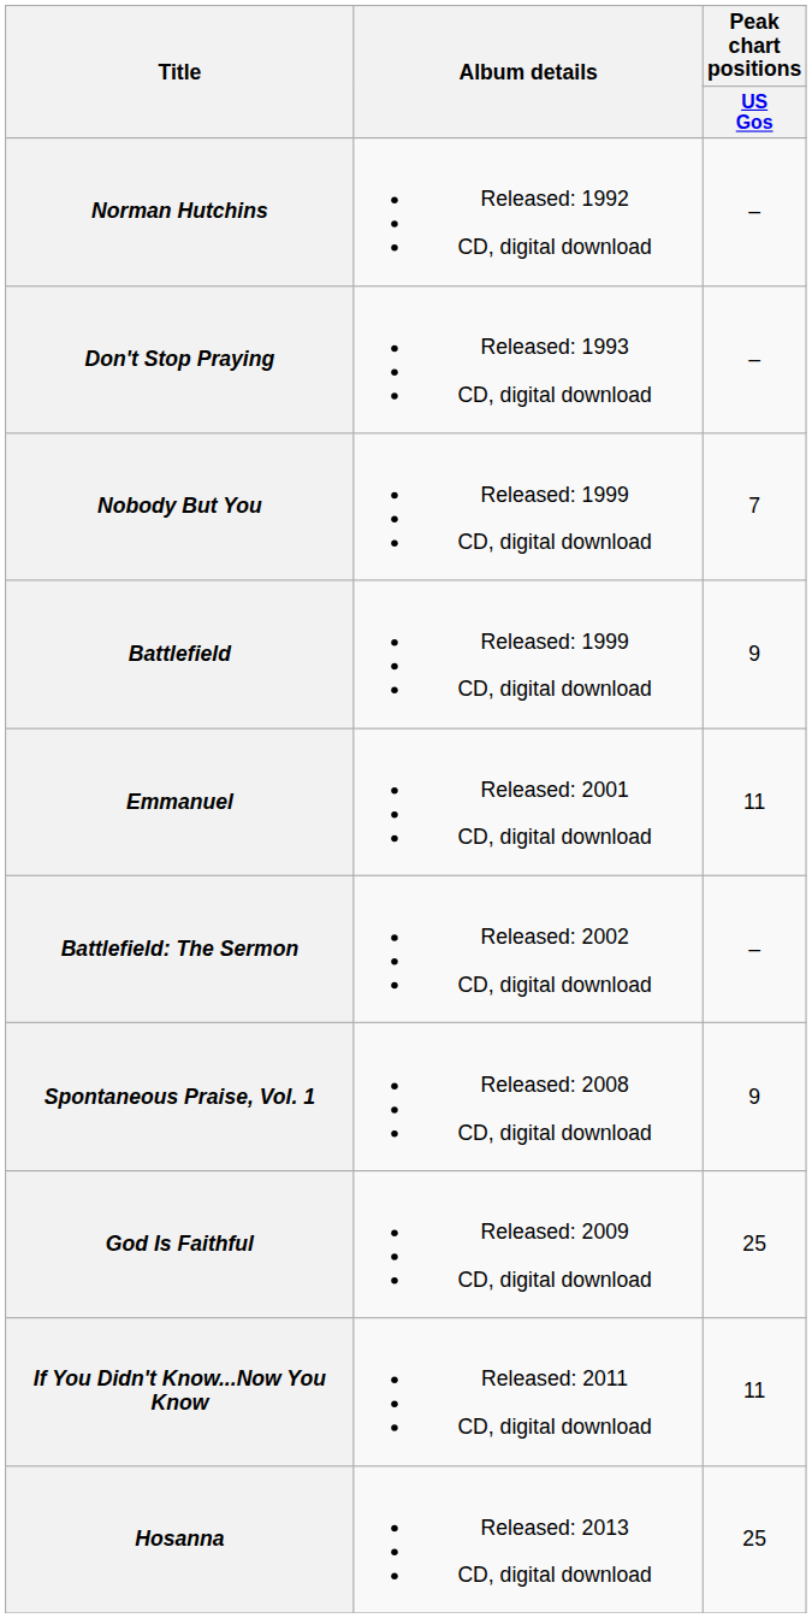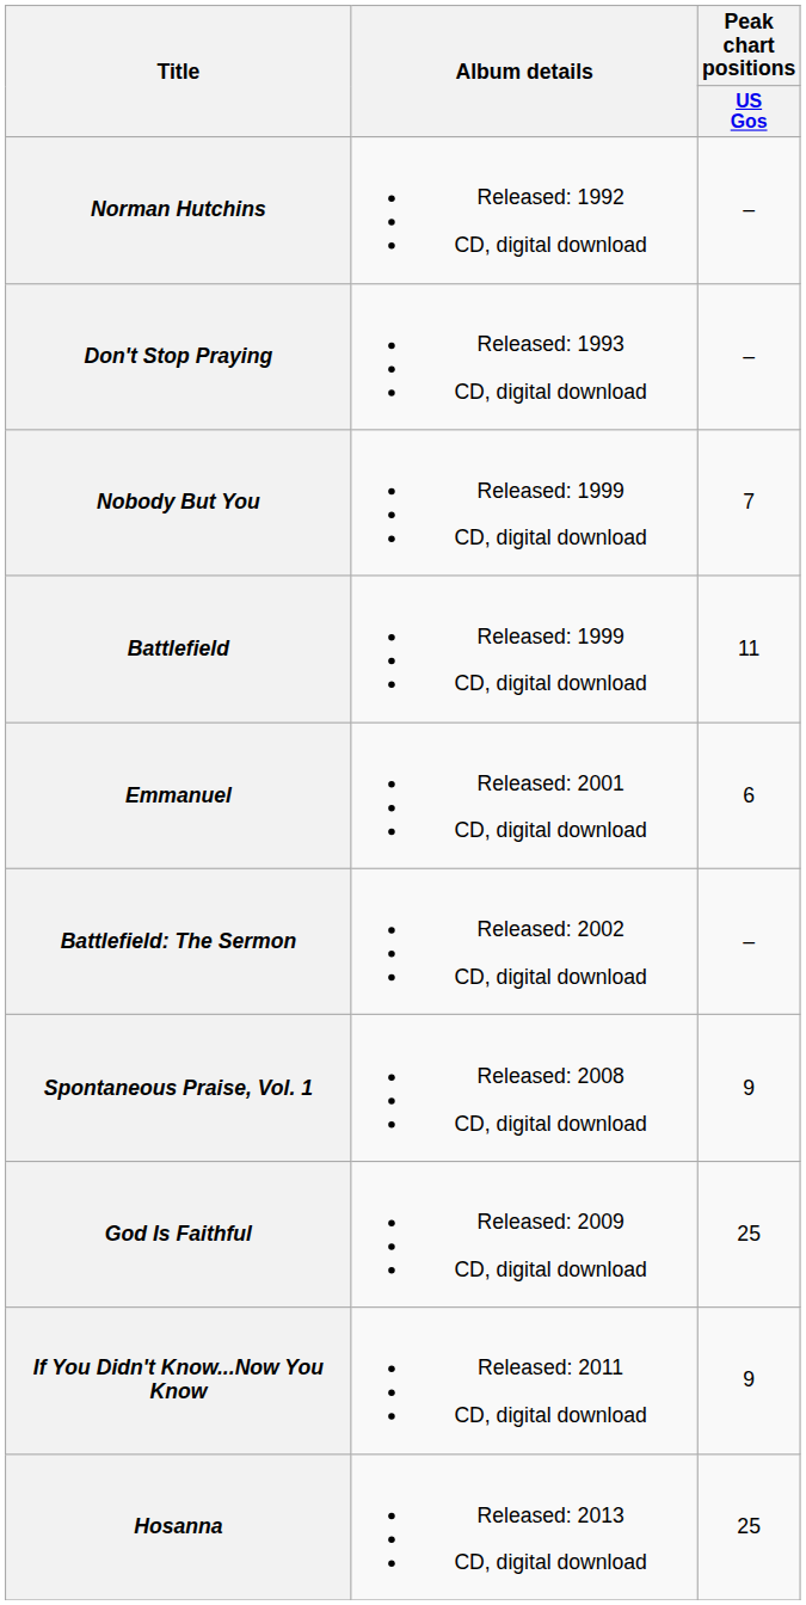 <table class="wikitable plainrowheaders" style="text-align:center;">
 <tr>
 <th scope="col" rowspan="2" style="width:16em;">Title</th>
 <th scope="col" rowspan="2" style="width:16em;">Album details</th>
 <th scope="col" colspan="1">Peak chart positions</th>
 </tr>
 <tr>
 <th style="width:3em; font-size:90%"><a href='#'>US<br>Gos</a></th>
 </tr>
 <tr>
 <th scope="row"><em>Norman Hutchins</em></th>
 <td><br><ul><li>Released: 1992</li><li></li><li>CD, digital download</li></ul></td>
 <td>–</td>
 </tr>
 <tr>
 <th scope="row"><em>Don't Stop Praying</em></th>
 <td><br><ul><li>Released: 1993</li><li></li><li>CD, digital download</li></ul></td>
 <td>–</td>
 </tr>
 <tr>
 <th scope="row"><em>Nobody But You</em></th>
 <td><br><ul><li>Released: 1999</li><li></li><li>CD, digital download</li></ul></td>
 <td>7</td>
 </tr>
 <tr>
 <th scope="row"><em>Battlefield</em></th>
 <td><br><ul><li>Released: 1999</li><li></li><li>CD, digital download</li></ul></td>
-<td>9</td>
+<td>11</td>
 </tr>
 <tr>
 <th scope="row"><em>Emmanuel</em></th>
 <td><br><ul><li>Released: 2001</li><li></li><li>CD, digital download</li></ul></td>
-<td>11</td>
+<td>6</td>
 </tr>
 <tr>
 <th scope="row"><em>Battlefield: The Sermon</em></th>
 <td><br><ul><li>Released: 2002</li><li></li><li>CD, digital download</li></ul></td>
 <td>–</td>
 </tr>
 <tr>
 <th scope="row"><em>Spontaneous Praise, Vol. 1</em></th>
 <td><br><ul><li>Released: 2008</li><li></li><li>CD, digital download</li></ul></td>
 <td>9</td>
 </tr>
 <tr>
 <th scope="row"><em>God Is Faithful</em></th>
 <td><br><ul><li>Released: 2009</li><li></li><li>CD, digital download</li></ul></td>
 <td>25</td>
 </tr>
 <tr>
 <th scope="row"><em>If You Didn't Know...Now You Know</em></th>
 <td><br><ul><li>Released: 2011</li><li></li><li>CD, digital download</li></ul></td>
-<td>11</td>
+<td>9</td>
 </tr>
 <tr>
 <th scope="row"><em>Hosanna</em></th>
 <td><br><ul><li>Released: 2013</li><li></li><li>CD, digital download</li></ul></td>
 <td>25</td>
 </tr>
 </table>
